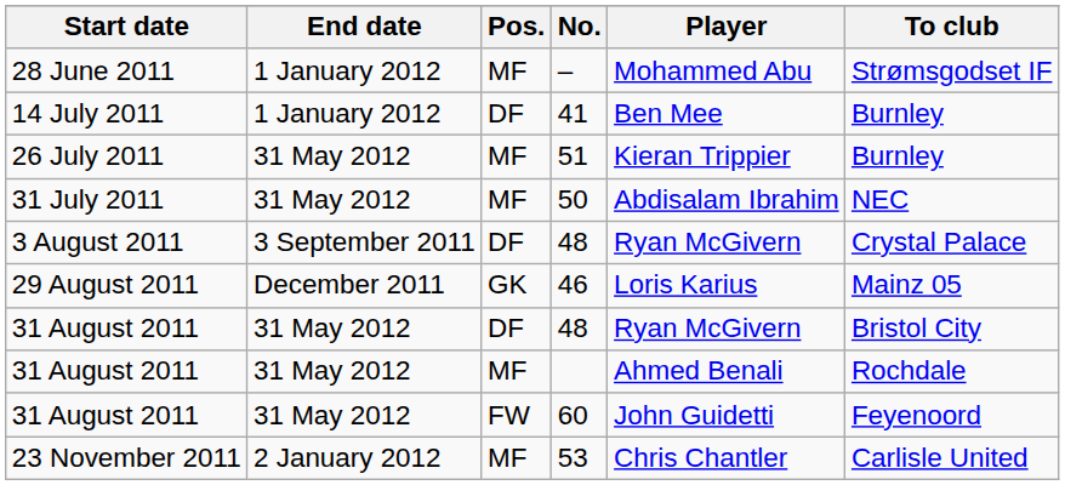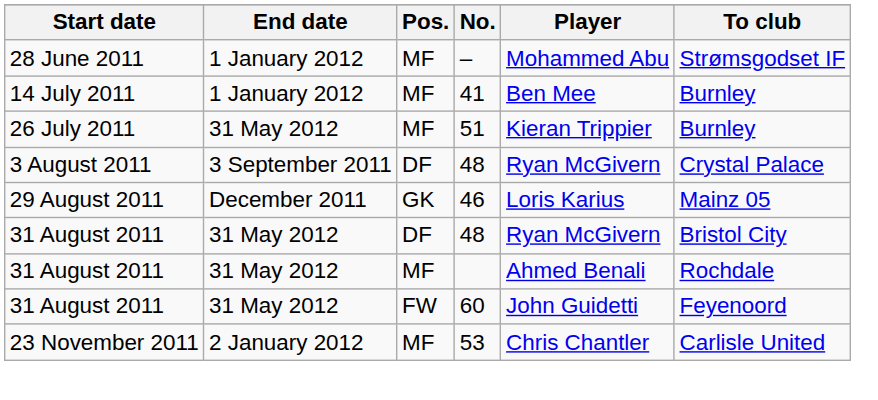 <table class="wikitable">
 <tr>
 </tr>
 <tr>
 <th>Start date</th>
 <th>End date</th>
 <th>Pos.</th>
 <th>No.</th>
 <th>Player</th>
 <th>To club</th>
 </tr>
 <tr>
 <td>28 June 2011</td>
 <td>1 January 2012</td>
 <td>MF</td>
 <td>–</td>
 <td> <a href='#'>Mohammed Abu</a></td>
 <td> <a href='#'>Strømsgodset IF</a></td>
 </tr>
 <tr>
 <td>14 July 2011</td>
 <td>1 January 2012</td>
-<td>DF</td>
+<td>MF</td>
 <td>41</td>
 <td> <a href='#'>Ben Mee</a></td>
 <td> <a href='#'>Burnley</a></td>
 </tr>
 <tr>
 <td>26 July 2011</td>
 <td>31 May 2012</td>
 <td>MF</td>
 <td>51</td>
 <td> <a href='#'>Kieran Trippier</a></td>
 <td> <a href='#'>Burnley</a></td>
-</tr>
-<tr>
-<td>31 July 2011</td>
-<td>31 May 2012</td>
-<td>MF</td>
-<td>50</td>
-<td> <a href='#'>Abdisalam Ibrahim</a></td>
-<td> <a href='#'>NEC</a></td>
 </tr>
 <tr>
 <td>3 August 2011</td>
 <td>3 September 2011</td>
 <td>DF</td>
 <td>48</td>
 <td> <a href='#'>Ryan McGivern</a></td>
 <td> <a href='#'>Crystal Palace</a></td>
 </tr>
 <tr>
 <td>29 August 2011</td>
 <td>December 2011</td>
 <td>GK</td>
 <td>46</td>
 <td> <a href='#'>Loris Karius</a></td>
 <td> <a href='#'>Mainz 05</a></td>
 </tr>
 <tr>
 <td>31 August 2011</td>
 <td>31 May 2012</td>
 <td>DF</td>
 <td>48</td>
 <td> <a href='#'>Ryan McGivern</a></td>
 <td> <a href='#'>Bristol City</a></td>
 </tr>
 <tr>
 <td>31 August 2011</td>
 <td>31 May 2012</td>
 <td>MF</td>
 <td></td>
 <td> <a href='#'>Ahmed Benali</a></td>
 <td> <a href='#'>Rochdale</a></td>
 </tr>
 <tr>
 <td>31 August 2011</td>
 <td>31 May 2012</td>
 <td>FW</td>
 <td>60</td>
 <td> <a href='#'>John Guidetti</a></td>
 <td> <a href='#'>Feyenoord</a></td>
 </tr>
 <tr>
 <td>23 November 2011</td>
 <td>2 January 2012</td>
 <td>MF</td>
 <td>53</td>
 <td> <a href='#'>Chris Chantler</a></td>
 <td> <a href='#'>Carlisle United</a></td>
 </tr>
 </table>
